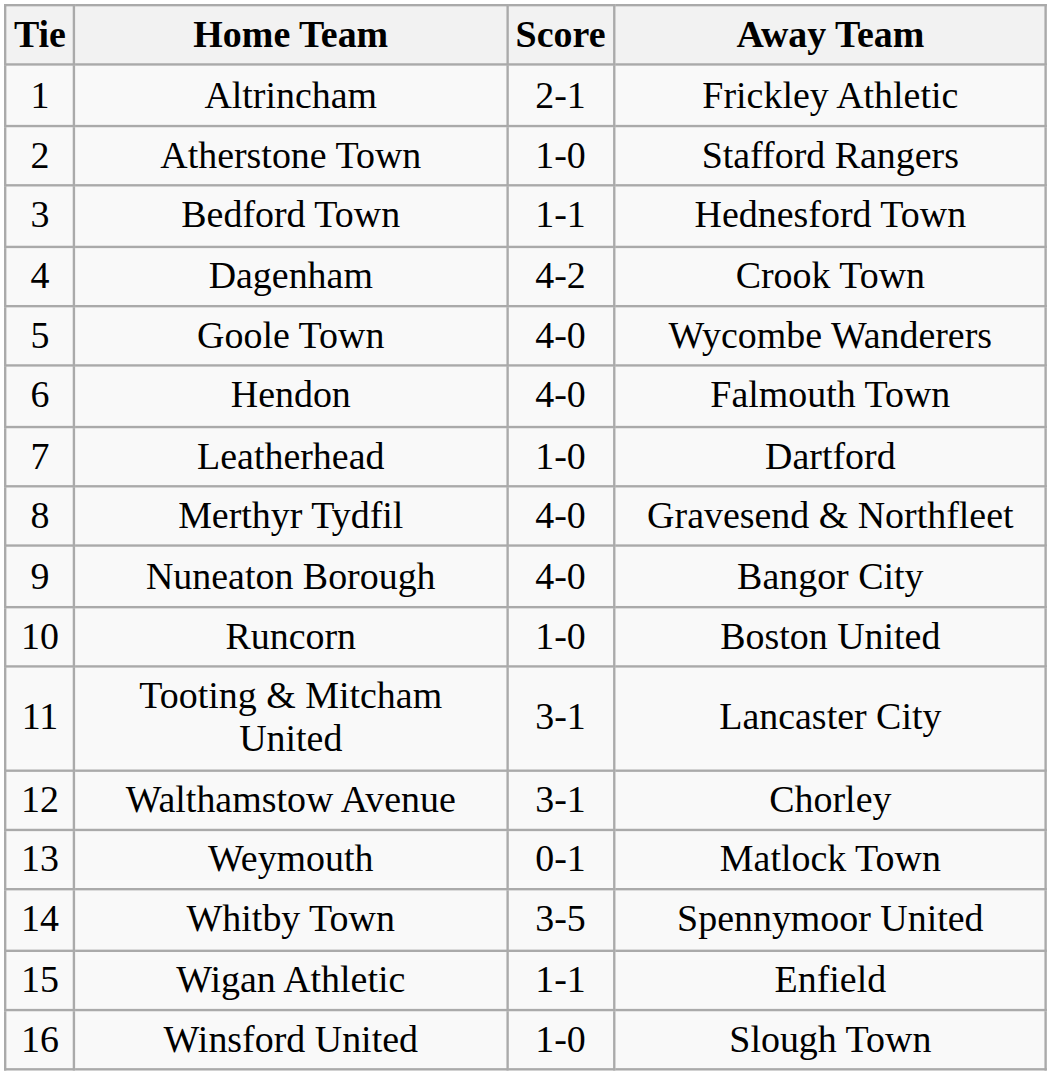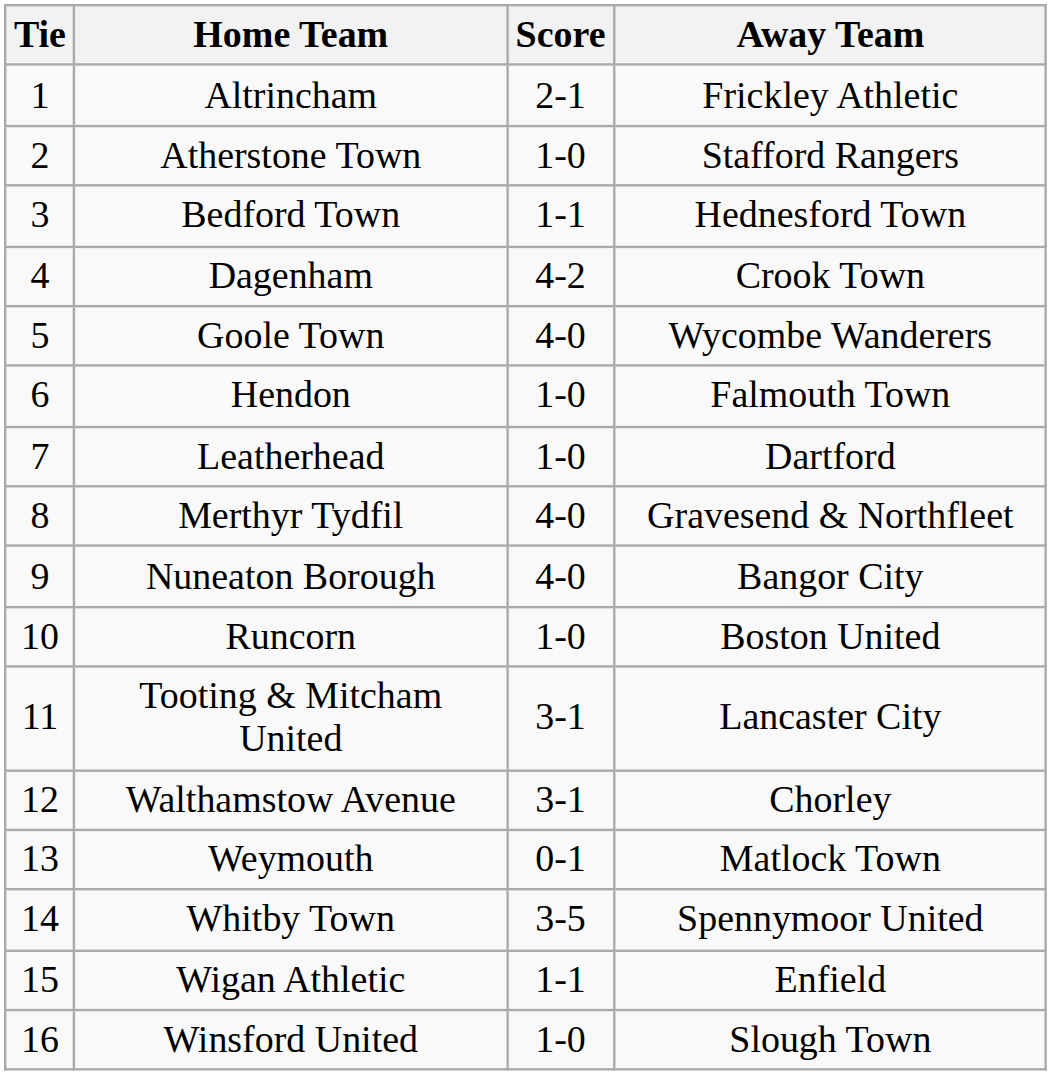 <table class="wikitable" style="text-align:center;">
 <tr>
 <th width=20>Tie</th>
 <th width=175>Home Team</th>
 <th width=20>Score</th>
 <th width=175>Away Team</th>
 </tr>
 <tr>
 <td>1</td>
 <td>Altrincham</td>
 <td>2-1</td>
 <td>Frickley Athletic</td>
 </tr>
 <tr>
 <td>2</td>
 <td>Atherstone Town</td>
 <td>1-0</td>
 <td>Stafford Rangers</td>
 </tr>
 <tr>
 <td>3</td>
 <td>Bedford Town</td>
 <td>1-1</td>
 <td>Hednesford Town</td>
 </tr>
 <tr>
 <td>4</td>
 <td>Dagenham</td>
 <td>4-2</td>
 <td>Crook Town</td>
 </tr>
 <tr>
 <td>5</td>
 <td>Goole Town</td>
 <td>4-0</td>
 <td>Wycombe Wanderers</td>
 </tr>
 <tr>
 <td>6</td>
 <td>Hendon</td>
-<td>4-0</td>
+<td>1-0</td>
 <td>Falmouth Town</td>
 </tr>
 <tr>
 <td>7</td>
 <td>Leatherhead</td>
 <td>1-0</td>
 <td>Dartford</td>
 </tr>
 <tr>
 <td>8</td>
 <td>Merthyr Tydfil</td>
 <td>4-0</td>
 <td>Gravesend & Northfleet</td>
 </tr>
 <tr>
 <td>9</td>
 <td>Nuneaton Borough</td>
 <td>4-0</td>
 <td>Bangor City</td>
 </tr>
 <tr>
 <td>10</td>
 <td>Runcorn</td>
 <td>1-0</td>
 <td>Boston United</td>
 </tr>
 <tr>
 <td>11</td>
 <td>Tooting & Mitcham United</td>
 <td>3-1</td>
 <td>Lancaster City</td>
 </tr>
 <tr>
 <td>12</td>
 <td>Walthamstow Avenue</td>
 <td>3-1</td>
 <td>Chorley</td>
 </tr>
 <tr>
 <td>13</td>
 <td>Weymouth</td>
 <td>0-1</td>
 <td>Matlock Town</td>
 </tr>
 <tr>
 <td>14</td>
 <td>Whitby Town</td>
 <td>3-5</td>
 <td>Spennymoor United</td>
 </tr>
 <tr>
 <td>15</td>
 <td>Wigan Athletic</td>
 <td>1-1</td>
 <td>Enfield</td>
 </tr>
 <tr>
 <td>16</td>
 <td>Winsford United</td>
 <td>1-0</td>
 <td>Slough Town</td>
 </tr>
 </table>
